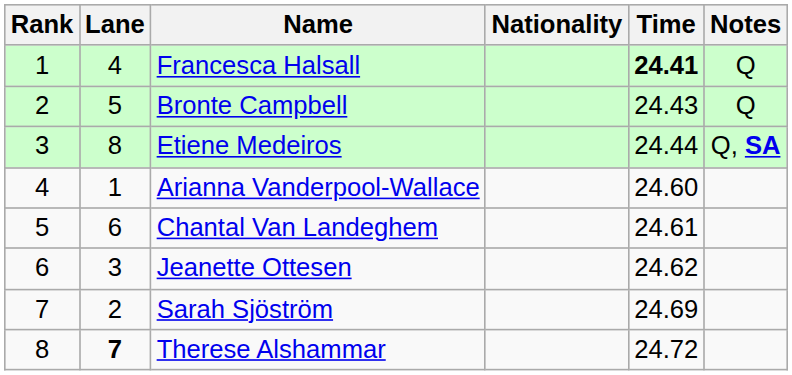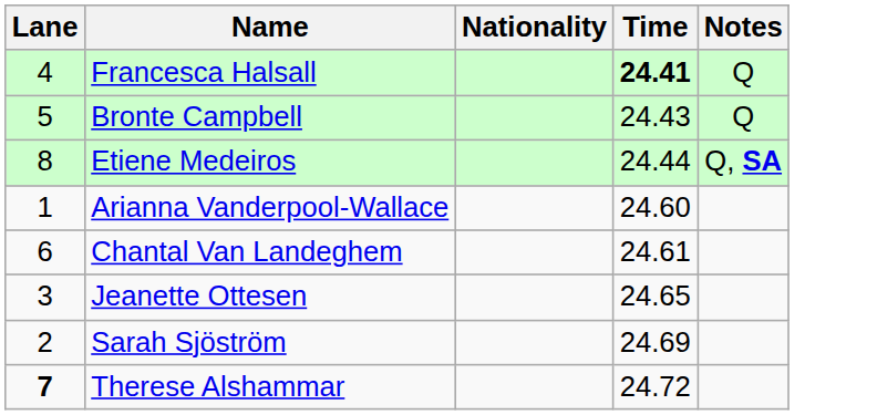 <table class="wikitable sortable" style="text-align:center">
 <tr>
-<th>Rank</th>
 <th>Lane</th>
 <th>Name</th>
 <th>Nationality</th>
 <th>Time</th>
 <th>Notes</th>
 </tr>
 <tr bgcolor=ccffcc>
-<td>1</td>
 <td>4</td>
 <td align=left><a href='#'>Francesca Halsall</a></td>
 <td align=left></td>
 <td><strong>24.41</strong></td>
 <td>Q</td>
 </tr>
 <tr bgcolor=ccffcc>
-<td>2</td>
 <td>5</td>
 <td align=left><a href='#'>Bronte Campbell</a></td>
 <td align=left></td>
 <td>24.43</td>
 <td>Q</td>
 </tr>
 <tr bgcolor=ccffcc>
-<td>3</td>
 <td>8</td>
 <td align=left><a href='#'>Etiene Medeiros</a></td>
 <td align=left></td>
 <td>24.44</td>
 <td>Q, <strong><a href='#'>SA</a></strong></td>
 </tr>
 <tr>
-<td>4</td>
 <td>1</td>
 <td align=left><a href='#'>Arianna Vanderpool-Wallace</a></td>
 <td align=left></td>
 <td>24.60</td>
 <td></td>
 </tr>
 <tr>
-<td>5</td>
 <td>6</td>
 <td align=left><a href='#'>Chantal Van Landeghem</a></td>
 <td align=left></td>
 <td>24.61</td>
 <td></td>
 </tr>
 <tr>
-<td>6</td>
 <td>3</td>
 <td align=left><a href='#'>Jeanette Ottesen</a></td>
 <td align=left></td>
-<td>24.62</td>
+<td>24.65</td>
 <td></td>
 </tr>
 <tr>
-<td>7</td>
 <td>2</td>
 <td align=left><a href='#'>Sarah Sjöström</a></td>
 <td align=left></td>
 <td>24.69</td>
 <td></td>
 </tr>
 <tr>
-<td>8</td>
 <td><strong>7</strong></td>
 <td align=left><a href='#'>Therese Alshammar</a></td>
 <td align=left></td>
 <td>24.72</td>
 <td></td>
 </tr>
 </table>
